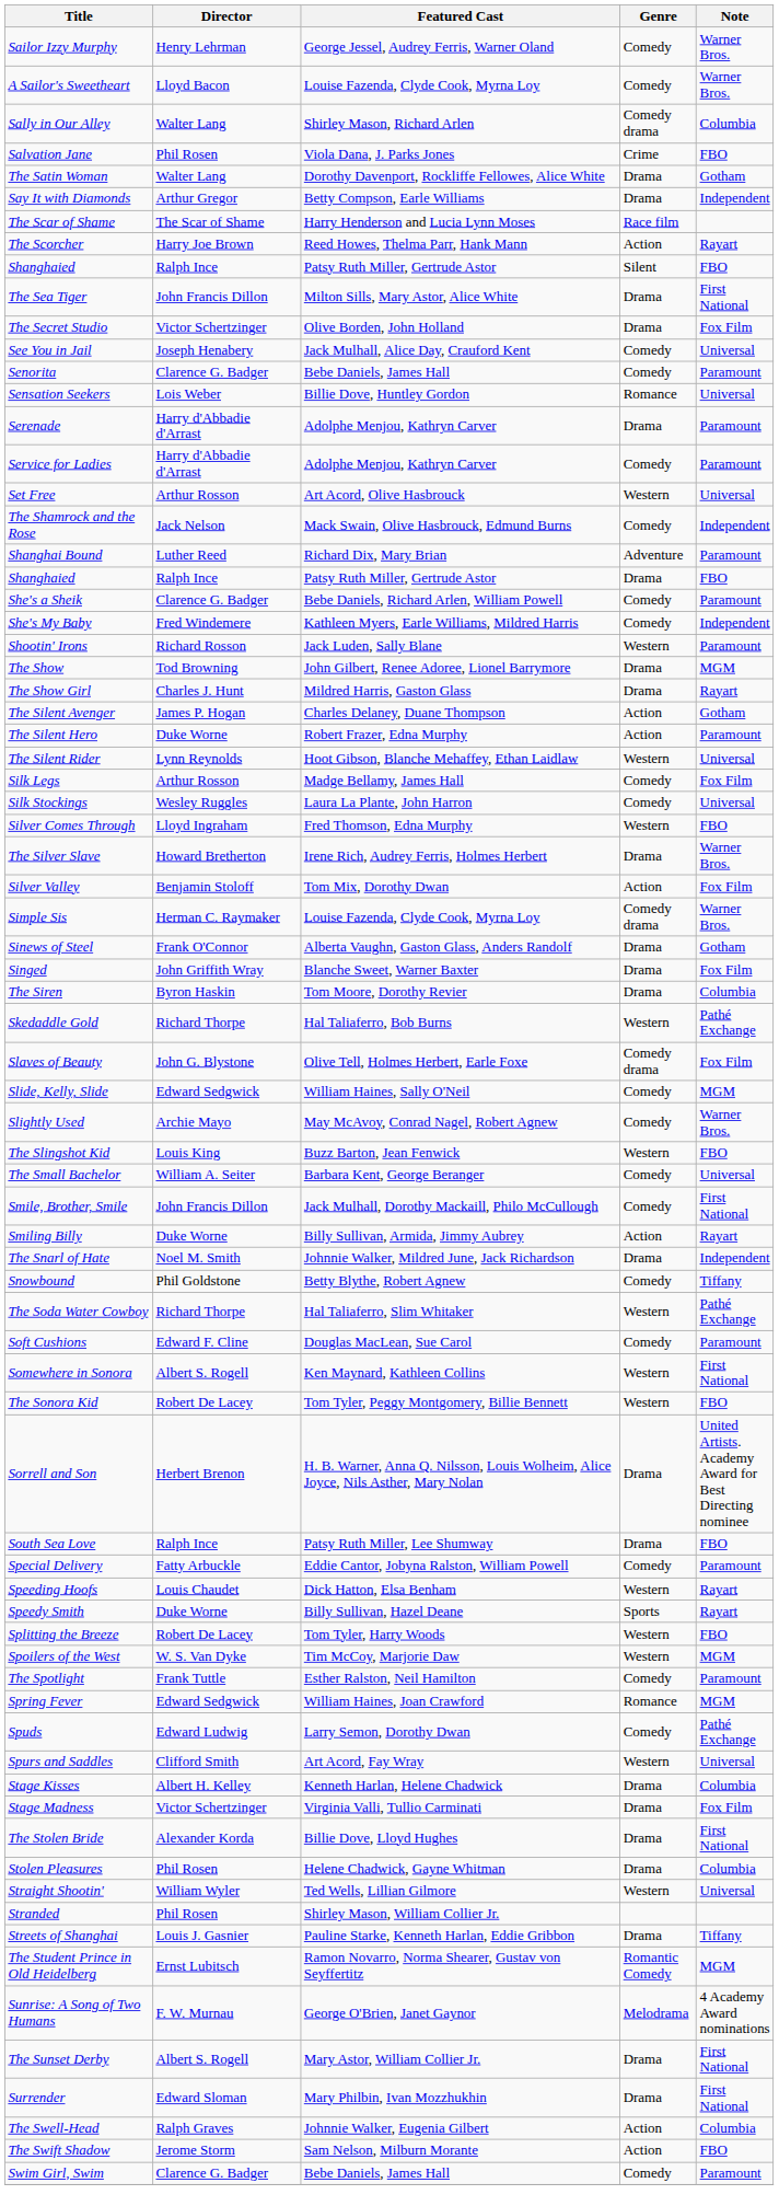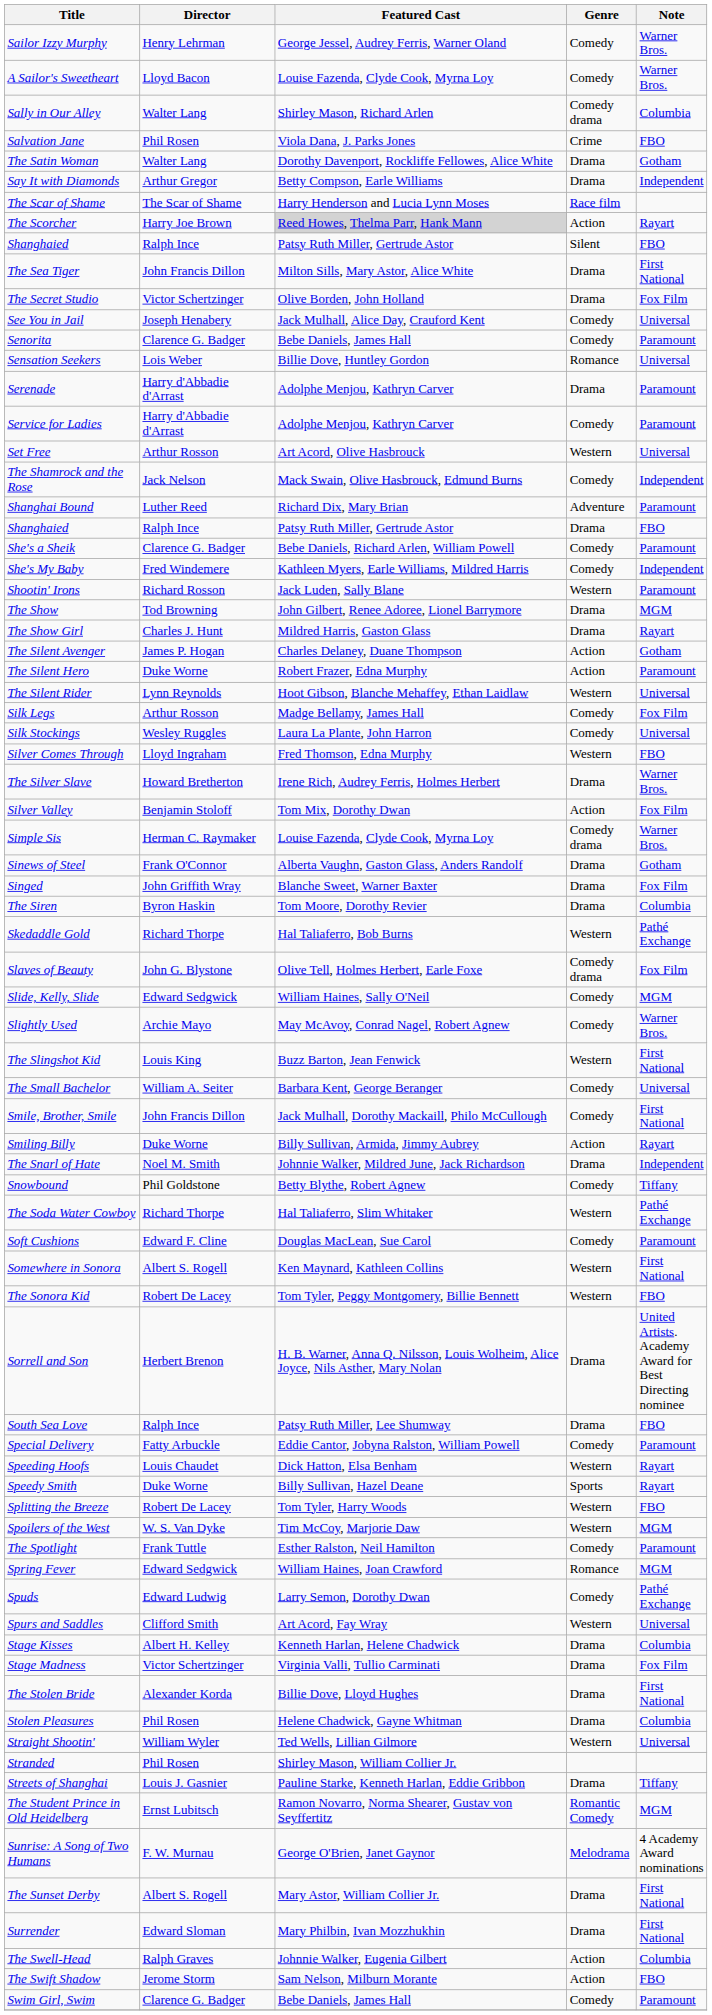 <table class="wikitable">
 <tr>
 <th style="width:20%;">Title</th>
 <th style="width:20%;">Director</th>
 <th style="width:44%;">Featured Cast</th>
 <th style="width:10%;">Genre</th>
 <th style="width:10%;">Note</th>
 </tr>
 <tr>
 <td><em><a href='#'>Sailor Izzy Murphy</a></em></td>
 <td><a href='#'>Henry Lehrman</a></td>
 <td><a href='#'>George Jessel</a>, <a href='#'>Audrey Ferris</a>, <a href='#'>Warner Oland</a></td>
 <td>Comedy</td>
 <td><a href='#'>Warner Bros.</a></td>
 </tr>
 <tr>
 <td><em><a href='#'>A Sailor's Sweetheart</a></em></td>
 <td><a href='#'>Lloyd Bacon</a></td>
 <td><a href='#'>Louise Fazenda</a>, <a href='#'>Clyde Cook</a>, <a href='#'>Myrna Loy</a></td>
 <td>Comedy</td>
 <td><a href='#'>Warner Bros.</a></td>
 </tr>
 <tr>
 <td><em><a href='#'>Sally in Our Alley</a></em></td>
 <td><a href='#'>Walter Lang</a></td>
 <td><a href='#'>Shirley Mason</a>, <a href='#'>Richard Arlen</a></td>
 <td>Comedy drama</td>
 <td><a href='#'>Columbia</a></td>
 </tr>
 <tr>
 <td><em><a href='#'>Salvation Jane</a></em></td>
 <td><a href='#'>Phil Rosen</a></td>
 <td><a href='#'>Viola Dana</a>, <a href='#'>J. Parks Jones</a></td>
 <td>Crime</td>
 <td><a href='#'>FBO</a></td>
 </tr>
 <tr>
 <td><em><a href='#'>The Satin Woman</a></em></td>
 <td><a href='#'>Walter Lang</a></td>
 <td><a href='#'>Dorothy Davenport</a>, <a href='#'>Rockliffe Fellowes</a>, <a href='#'>Alice White</a></td>
 <td>Drama</td>
 <td><a href='#'>Gotham</a></td>
 </tr>
 <tr>
 <td><em><a href='#'>Say It with Diamonds</a></em></td>
 <td><a href='#'>Arthur Gregor</a></td>
 <td><a href='#'>Betty Compson</a>, <a href='#'>Earle Williams</a></td>
 <td>Drama</td>
 <td><a href='#'>Independent</a></td>
 </tr>
 <tr>
 <td><em><a href='#'>The Scar of Shame</a></em></td>
 <td><a href='#'>The Scar of Shame</a></td>
 <td><a href='#'>Harry Henderson</a> and <a href='#'>Lucia Lynn Moses</a></td>
 <td><a href='#'>Race film</a></td>
 <td></td>
 </tr>
 <tr>
 <td><em><a href='#'>The Scorcher</a></em></td>
 <td><a href='#'>Harry Joe Brown</a></td>
-<td><a href='#'>Reed Howes</a>, <a href='#'>Thelma Parr</a>, <a href='#'>Hank Mann</a></td>
+<td style="background: lightgrey;"><a href='#'>Reed Howes</a>, <a href='#'>Thelma Parr</a>, <a href='#'>Hank Mann</a></td>
 <td>Action</td>
 <td><a href='#'>Rayart</a></td>
 </tr>
 <tr>
 <td><em><a href='#'>Shanghaied</a></em></td>
 <td><a href='#'>Ralph Ince</a></td>
 <td><a href='#'>Patsy Ruth Miller</a>, <a href='#'>Gertrude Astor</a></td>
 <td>Silent</td>
 <td><a href='#'>FBO</a></td>
 </tr>
 <tr>
 <td><em><a href='#'>The Sea Tiger</a></em></td>
 <td><a href='#'>John Francis Dillon</a></td>
 <td><a href='#'>Milton Sills</a>, <a href='#'>Mary Astor</a>, <a href='#'>Alice White</a></td>
 <td>Drama</td>
 <td><a href='#'>First National</a></td>
 </tr>
 <tr>
 <td><em><a href='#'>The Secret Studio</a></em></td>
 <td><a href='#'>Victor Schertzinger</a></td>
 <td><a href='#'>Olive Borden</a>, <a href='#'>John Holland</a></td>
 <td>Drama</td>
 <td><a href='#'>Fox Film</a></td>
 </tr>
 <tr>
 <td><em><a href='#'>See You in Jail</a></em></td>
 <td><a href='#'>Joseph Henabery</a></td>
 <td><a href='#'>Jack Mulhall</a>, <a href='#'>Alice Day</a>, <a href='#'>Crauford Kent</a></td>
 <td>Comedy</td>
 <td><a href='#'>Universal</a></td>
 </tr>
 <tr>
 <td><em><a href='#'>Senorita</a></em></td>
 <td><a href='#'>Clarence G. Badger</a></td>
 <td><a href='#'>Bebe Daniels</a>, <a href='#'>James Hall</a></td>
 <td>Comedy</td>
 <td><a href='#'>Paramount</a></td>
 </tr>
 <tr>
 <td><em><a href='#'>Sensation Seekers</a></em></td>
 <td><a href='#'>Lois Weber</a></td>
 <td><a href='#'>Billie Dove</a>, <a href='#'>Huntley Gordon</a></td>
 <td>Romance</td>
 <td><a href='#'>Universal</a></td>
 </tr>
 <tr>
 <td><em><a href='#'>Serenade</a></em></td>
 <td><a href='#'>Harry d'Abbadie d'Arrast</a></td>
 <td><a href='#'>Adolphe Menjou</a>, <a href='#'>Kathryn Carver</a></td>
 <td>Drama</td>
 <td><a href='#'>Paramount</a></td>
 </tr>
 <tr>
 <td><em><a href='#'>Service for Ladies</a></em></td>
 <td><a href='#'>Harry d'Abbadie d'Arrast</a></td>
 <td><a href='#'>Adolphe Menjou</a>, <a href='#'>Kathryn Carver</a></td>
 <td>Comedy</td>
 <td><a href='#'>Paramount</a></td>
 </tr>
 <tr>
 <td><em><a href='#'>Set Free</a></em></td>
 <td><a href='#'>Arthur Rosson</a></td>
 <td><a href='#'>Art Acord</a>, <a href='#'>Olive Hasbrouck</a></td>
 <td>Western</td>
 <td><a href='#'>Universal</a></td>
 </tr>
 <tr>
 <td><em><a href='#'>The Shamrock and the Rose</a></em></td>
 <td><a href='#'>Jack Nelson</a></td>
 <td><a href='#'>Mack Swain</a>, <a href='#'>Olive Hasbrouck</a>, <a href='#'>Edmund Burns</a></td>
 <td>Comedy</td>
 <td><a href='#'>Independent</a></td>
 </tr>
 <tr>
 <td><em><a href='#'>Shanghai Bound</a></em></td>
 <td><a href='#'>Luther Reed</a></td>
 <td><a href='#'>Richard Dix</a>, <a href='#'>Mary Brian</a></td>
 <td>Adventure</td>
 <td><a href='#'>Paramount</a></td>
 </tr>
 <tr>
 <td><em><a href='#'>Shanghaied</a></em></td>
 <td><a href='#'>Ralph Ince</a></td>
 <td><a href='#'>Patsy Ruth Miller</a>, <a href='#'>Gertrude Astor</a></td>
 <td>Drama</td>
 <td><a href='#'>FBO</a></td>
 </tr>
 <tr>
 <td><em><a href='#'>She's a Sheik</a></em></td>
 <td><a href='#'>Clarence G. Badger</a></td>
 <td><a href='#'>Bebe Daniels</a>, <a href='#'>Richard Arlen</a>, <a href='#'>William Powell</a></td>
 <td>Comedy</td>
 <td><a href='#'>Paramount</a></td>
 </tr>
 <tr>
 <td><em><a href='#'>She's My Baby</a></em></td>
 <td><a href='#'>Fred Windemere</a></td>
 <td><a href='#'>Kathleen Myers</a>, <a href='#'>Earle Williams</a>, <a href='#'>Mildred Harris</a></td>
 <td>Comedy</td>
 <td><a href='#'>Independent</a></td>
 </tr>
 <tr>
 <td><em><a href='#'>Shootin' Irons</a></em></td>
 <td><a href='#'>Richard Rosson</a></td>
 <td><a href='#'>Jack Luden</a>, <a href='#'>Sally Blane</a></td>
 <td>Western</td>
 <td><a href='#'>Paramount</a></td>
 </tr>
 <tr>
 <td><em><a href='#'>The Show</a></em></td>
 <td><a href='#'>Tod Browning</a></td>
 <td><a href='#'>John Gilbert</a>, <a href='#'>Renee Adoree</a>, <a href='#'>Lionel Barrymore</a></td>
 <td>Drama</td>
 <td><a href='#'>MGM</a></td>
 </tr>
 <tr>
 <td><em><a href='#'>The Show Girl</a></em></td>
 <td><a href='#'>Charles J. Hunt</a></td>
 <td><a href='#'>Mildred Harris</a>, <a href='#'>Gaston Glass</a></td>
 <td>Drama</td>
 <td><a href='#'>Rayart</a></td>
 </tr>
 <tr>
 <td><em><a href='#'>The Silent Avenger</a></em></td>
 <td><a href='#'>James P. Hogan</a></td>
 <td><a href='#'>Charles Delaney</a>, <a href='#'>Duane Thompson</a></td>
 <td>Action</td>
 <td><a href='#'>Gotham</a></td>
 </tr>
 <tr>
 <td><em><a href='#'>The Silent Hero</a></em></td>
 <td><a href='#'>Duke Worne</a></td>
 <td><a href='#'>Robert Frazer</a>, <a href='#'>Edna Murphy</a></td>
 <td>Action</td>
 <td><a href='#'>Paramount</a></td>
 </tr>
 <tr>
 <td><em><a href='#'>The Silent Rider</a></em></td>
 <td><a href='#'>Lynn Reynolds</a></td>
 <td><a href='#'>Hoot Gibson</a>, <a href='#'>Blanche Mehaffey</a>, <a href='#'>Ethan Laidlaw</a></td>
 <td>Western</td>
 <td><a href='#'>Universal</a></td>
 </tr>
 <tr>
 <td><em><a href='#'>Silk Legs</a></em></td>
 <td><a href='#'>Arthur Rosson</a></td>
 <td><a href='#'>Madge Bellamy</a>, <a href='#'>James Hall</a></td>
 <td>Comedy</td>
 <td><a href='#'>Fox Film</a></td>
 </tr>
 <tr>
 <td><em><a href='#'>Silk Stockings</a></em></td>
 <td><a href='#'>Wesley Ruggles</a></td>
 <td><a href='#'>Laura La Plante</a>, <a href='#'>John Harron</a></td>
 <td>Comedy</td>
 <td><a href='#'>Universal</a></td>
 </tr>
 <tr>
 <td><em><a href='#'>Silver Comes Through</a></em></td>
 <td><a href='#'>Lloyd Ingraham</a></td>
 <td><a href='#'>Fred Thomson</a>, <a href='#'>Edna Murphy</a></td>
 <td>Western</td>
 <td><a href='#'>FBO</a></td>
 </tr>
 <tr>
 <td><em><a href='#'>The Silver Slave</a></em></td>
 <td><a href='#'>Howard Bretherton</a></td>
 <td><a href='#'>Irene Rich</a>, <a href='#'>Audrey Ferris</a>, <a href='#'>Holmes Herbert</a></td>
 <td>Drama</td>
 <td><a href='#'>Warner Bros.</a></td>
 </tr>
 <tr>
 <td><em><a href='#'>Silver Valley</a></em></td>
 <td><a href='#'>Benjamin Stoloff</a></td>
 <td><a href='#'>Tom Mix</a>, <a href='#'>Dorothy Dwan</a></td>
 <td>Action</td>
 <td><a href='#'>Fox Film</a></td>
 </tr>
 <tr>
 <td><em><a href='#'>Simple Sis</a></em></td>
 <td><a href='#'>Herman C. Raymaker</a></td>
 <td><a href='#'>Louise Fazenda</a>, <a href='#'>Clyde Cook</a>, <a href='#'>Myrna Loy</a></td>
 <td>Comedy drama</td>
 <td><a href='#'>Warner Bros.</a></td>
 </tr>
 <tr>
 <td><em><a href='#'>Sinews of Steel</a></em></td>
 <td><a href='#'>Frank O'Connor</a></td>
 <td><a href='#'>Alberta Vaughn</a>, <a href='#'>Gaston Glass</a>, <a href='#'>Anders Randolf</a></td>
 <td>Drama</td>
 <td><a href='#'>Gotham</a></td>
 </tr>
 <tr>
 <td><em><a href='#'>Singed</a></em></td>
 <td><a href='#'>John Griffith Wray</a></td>
 <td><a href='#'>Blanche Sweet</a>, <a href='#'>Warner Baxter</a></td>
 <td>Drama</td>
 <td><a href='#'>Fox Film</a></td>
 </tr>
 <tr>
 <td><em><a href='#'>The Siren</a></em></td>
 <td><a href='#'>Byron Haskin</a></td>
 <td><a href='#'>Tom Moore</a>, <a href='#'>Dorothy Revier</a></td>
 <td>Drama</td>
 <td><a href='#'>Columbia</a></td>
 </tr>
 <tr>
 <td><em><a href='#'>Skedaddle Gold</a></em></td>
 <td><a href='#'>Richard Thorpe</a></td>
 <td><a href='#'>Hal Taliaferro</a>, <a href='#'>Bob Burns</a></td>
 <td>Western</td>
 <td><a href='#'>Pathé Exchange</a></td>
 </tr>
 <tr>
 <td><em><a href='#'>Slaves of Beauty</a></em></td>
 <td><a href='#'>John G. Blystone</a></td>
 <td><a href='#'>Olive Tell</a>, <a href='#'>Holmes Herbert</a>, <a href='#'>Earle Foxe</a></td>
 <td>Comedy drama</td>
 <td><a href='#'>Fox Film</a></td>
 </tr>
 <tr>
 <td><em><a href='#'>Slide, Kelly, Slide</a></em></td>
 <td><a href='#'>Edward Sedgwick</a></td>
 <td><a href='#'>William Haines</a>, <a href='#'>Sally O'Neil</a></td>
 <td>Comedy</td>
 <td><a href='#'>MGM</a></td>
 </tr>
 <tr>
 <td><em><a href='#'>Slightly Used</a></em></td>
 <td><a href='#'>Archie Mayo</a></td>
 <td><a href='#'>May McAvoy</a>, <a href='#'>Conrad Nagel</a>, <a href='#'>Robert Agnew</a></td>
 <td>Comedy</td>
 <td><a href='#'>Warner Bros.</a></td>
 </tr>
 <tr>
 <td><em><a href='#'>The Slingshot Kid</a></em></td>
 <td><a href='#'>Louis King</a></td>
 <td><a href='#'>Buzz Barton</a>, <a href='#'>Jean Fenwick</a></td>
 <td>Western</td>
-<td><a href='#'>FBO</a></td>
+<td><a href='#'>First National</a></td>
 </tr>
 <tr>
 <td><em><a href='#'>The Small Bachelor</a></em></td>
 <td><a href='#'>William A. Seiter</a></td>
 <td><a href='#'>Barbara Kent</a>, <a href='#'>George Beranger</a></td>
 <td>Comedy</td>
 <td><a href='#'>Universal</a></td>
 </tr>
 <tr>
 <td><em><a href='#'>Smile, Brother, Smile</a></em></td>
 <td><a href='#'>John Francis Dillon</a></td>
 <td><a href='#'>Jack Mulhall</a>, <a href='#'>Dorothy Mackaill</a>, <a href='#'>Philo McCullough</a></td>
 <td>Comedy</td>
 <td><a href='#'>First National</a></td>
 </tr>
 <tr>
 <td><em><a href='#'>Smiling Billy</a></em></td>
 <td><a href='#'>Duke Worne</a></td>
 <td><a href='#'>Billy Sullivan</a>, <a href='#'>Armida</a>, <a href='#'>Jimmy Aubrey</a></td>
 <td>Action</td>
 <td><a href='#'>Rayart</a></td>
 </tr>
 <tr>
 <td><em><a href='#'>The Snarl of Hate</a></em></td>
 <td><a href='#'>Noel M. Smith</a></td>
 <td><a href='#'>Johnnie Walker</a>, <a href='#'>Mildred June</a>, <a href='#'>Jack Richardson</a></td>
 <td>Drama</td>
 <td><a href='#'>Independent</a></td>
 </tr>
 <tr>
 <td><em><a href='#'>Snowbound</a></em></td>
 <td>Phil Goldstone</td>
 <td><a href='#'>Betty Blythe</a>, <a href='#'>Robert Agnew</a></td>
 <td>Comedy</td>
 <td><a href='#'>Tiffany</a></td>
 </tr>
 <tr>
 <td><em><a href='#'>The Soda Water Cowboy</a></em></td>
 <td><a href='#'>Richard Thorpe</a></td>
 <td><a href='#'>Hal Taliaferro</a>, <a href='#'>Slim Whitaker</a></td>
 <td>Western</td>
 <td><a href='#'>Pathé Exchange</a></td>
 </tr>
 <tr>
 <td><em><a href='#'>Soft Cushions</a></em></td>
 <td><a href='#'>Edward F. Cline</a></td>
 <td><a href='#'>Douglas MacLean</a>, <a href='#'>Sue Carol</a></td>
 <td>Comedy</td>
 <td><a href='#'>Paramount</a></td>
 </tr>
 <tr>
 <td><em><a href='#'>Somewhere in Sonora</a></em></td>
 <td><a href='#'>Albert S. Rogell</a></td>
 <td><a href='#'>Ken Maynard</a>, <a href='#'>Kathleen Collins</a></td>
 <td>Western</td>
 <td><a href='#'>First National</a></td>
 </tr>
 <tr>
 <td><em><a href='#'>The Sonora Kid</a></em></td>
 <td><a href='#'>Robert De Lacey</a></td>
 <td><a href='#'>Tom Tyler</a>, <a href='#'>Peggy Montgomery</a>, <a href='#'>Billie Bennett</a></td>
 <td>Western</td>
 <td><a href='#'>FBO</a></td>
 </tr>
 <tr>
 <td><em><a href='#'>Sorrell and Son</a></em></td>
 <td><a href='#'>Herbert Brenon</a></td>
 <td><a href='#'>H. B. Warner</a>, <a href='#'>Anna Q. Nilsson</a>, <a href='#'>Louis Wolheim</a>, <a href='#'>Alice Joyce</a>, <a href='#'>Nils Asther</a>, <a href='#'>Mary Nolan</a></td>
 <td>Drama</td>
 <td><a href='#'>United Artists</a>. Academy Award for Best Directing nominee</td>
 </tr>
 <tr>
 <td><em><a href='#'>South Sea Love</a></em></td>
 <td><a href='#'>Ralph Ince</a></td>
 <td><a href='#'>Patsy Ruth Miller</a>, <a href='#'>Lee Shumway</a></td>
 <td>Drama</td>
 <td><a href='#'>FBO</a></td>
 </tr>
 <tr>
 <td><em><a href='#'>Special Delivery</a></em></td>
 <td><a href='#'>Fatty Arbuckle</a></td>
 <td><a href='#'>Eddie Cantor</a>, <a href='#'>Jobyna Ralston</a>, <a href='#'>William Powell</a></td>
 <td>Comedy</td>
 <td><a href='#'>Paramount</a></td>
 </tr>
 <tr>
 <td><em><a href='#'>Speeding Hoofs</a></em></td>
 <td><a href='#'>Louis Chaudet</a></td>
 <td><a href='#'>Dick Hatton</a>, <a href='#'>Elsa Benham</a></td>
 <td>Western</td>
 <td><a href='#'>Rayart</a></td>
 </tr>
 <tr>
 <td><em><a href='#'>Speedy Smith</a></em></td>
 <td><a href='#'>Duke Worne</a></td>
 <td><a href='#'>Billy Sullivan</a>, <a href='#'>Hazel Deane</a></td>
 <td>Sports</td>
 <td><a href='#'>Rayart</a></td>
 </tr>
 <tr>
 <td><em><a href='#'>Splitting the Breeze</a></em></td>
 <td><a href='#'>Robert De Lacey</a></td>
 <td><a href='#'>Tom Tyler</a>, <a href='#'>Harry Woods</a></td>
 <td>Western</td>
 <td><a href='#'>FBO</a></td>
 </tr>
 <tr>
 <td><em><a href='#'>Spoilers of the West</a></em></td>
 <td><a href='#'>W. S. Van Dyke</a></td>
 <td><a href='#'>Tim McCoy</a>, <a href='#'>Marjorie Daw</a></td>
 <td>Western</td>
 <td><a href='#'>MGM</a></td>
 </tr>
 <tr>
 <td><em><a href='#'>The Spotlight</a></em></td>
 <td><a href='#'>Frank Tuttle</a></td>
 <td><a href='#'>Esther Ralston</a>, <a href='#'>Neil Hamilton</a></td>
 <td>Comedy</td>
 <td><a href='#'>Paramount</a></td>
 </tr>
 <tr>
 <td><em><a href='#'>Spring Fever</a></em></td>
 <td><a href='#'>Edward Sedgwick</a></td>
 <td><a href='#'>William Haines</a>, <a href='#'>Joan Crawford</a></td>
 <td>Romance</td>
 <td><a href='#'>MGM</a></td>
 </tr>
 <tr>
 <td><em><a href='#'>Spuds</a></em></td>
 <td><a href='#'>Edward Ludwig</a></td>
 <td><a href='#'>Larry Semon</a>, <a href='#'>Dorothy Dwan</a></td>
 <td>Comedy</td>
 <td><a href='#'>Pathé Exchange</a></td>
 </tr>
 <tr>
 <td><em><a href='#'>Spurs and Saddles</a></em></td>
 <td><a href='#'>Clifford Smith</a></td>
 <td><a href='#'>Art Acord</a>, <a href='#'>Fay Wray</a></td>
 <td>Western</td>
 <td><a href='#'>Universal</a></td>
 </tr>
 <tr>
 <td><em><a href='#'>Stage Kisses</a></em></td>
 <td><a href='#'>Albert H. Kelley</a></td>
 <td><a href='#'>Kenneth Harlan</a>, <a href='#'>Helene Chadwick</a></td>
 <td>Drama</td>
 <td><a href='#'>Columbia</a></td>
 </tr>
 <tr>
 <td><em><a href='#'>Stage Madness</a></em></td>
 <td><a href='#'>Victor Schertzinger</a></td>
 <td><a href='#'>Virginia Valli</a>, <a href='#'>Tullio Carminati</a></td>
 <td>Drama</td>
 <td><a href='#'>Fox Film</a></td>
 </tr>
 <tr>
 <td><em><a href='#'>The Stolen Bride</a></em></td>
 <td><a href='#'>Alexander Korda</a></td>
 <td><a href='#'>Billie Dove</a>, <a href='#'>Lloyd Hughes</a></td>
 <td>Drama</td>
 <td><a href='#'>First National</a></td>
 </tr>
 <tr>
 <td><em><a href='#'>Stolen Pleasures</a></em></td>
 <td><a href='#'>Phil Rosen</a></td>
 <td><a href='#'>Helene Chadwick</a>, <a href='#'>Gayne Whitman</a></td>
 <td>Drama</td>
 <td><a href='#'>Columbia</a></td>
 </tr>
 <tr>
 <td><em><a href='#'>Straight Shootin'</a></em></td>
 <td><a href='#'>William Wyler</a></td>
 <td><a href='#'>Ted Wells</a>, <a href='#'>Lillian Gilmore</a></td>
 <td>Western</td>
 <td><a href='#'>Universal</a></td>
 </tr>
 <tr>
 <td><em><a href='#'>Stranded</a></em></td>
 <td><a href='#'>Phil Rosen</a></td>
 <td><a href='#'>Shirley Mason</a>, <a href='#'>William Collier Jr.</a></td>
 <td></td>
 <td></td>
 </tr>
 <tr>
 <td><em><a href='#'>Streets of Shanghai</a></em></td>
 <td><a href='#'>Louis J. Gasnier</a></td>
 <td><a href='#'>Pauline Starke</a>, <a href='#'>Kenneth Harlan</a>, <a href='#'>Eddie Gribbon</a></td>
 <td>Drama</td>
 <td><a href='#'>Tiffany</a></td>
 </tr>
 <tr>
 <td><em><a href='#'>The Student Prince in Old Heidelberg</a></em></td>
 <td><a href='#'>Ernst Lubitsch</a></td>
 <td><a href='#'>Ramon Novarro</a>, <a href='#'>Norma Shearer</a>, <a href='#'>Gustav von Seyffertitz</a></td>
 <td><a href='#'>Romantic Comedy</a></td>
 <td><a href='#'>MGM</a></td>
 </tr>
 <tr>
 <td><em><a href='#'>Sunrise: A Song of Two Humans</a></em></td>
 <td><a href='#'>F. W. Murnau</a></td>
 <td><a href='#'>George O'Brien</a>, <a href='#'>Janet Gaynor</a></td>
 <td><a href='#'>Melodrama</a></td>
 <td>4 Academy Award nominations</td>
 </tr>
 <tr>
 <td><em><a href='#'>The Sunset Derby</a></em></td>
 <td><a href='#'>Albert S. Rogell</a></td>
 <td><a href='#'>Mary Astor</a>, <a href='#'>William Collier Jr.</a></td>
 <td>Drama</td>
 <td><a href='#'>First National</a></td>
 </tr>
 <tr>
 <td><em><a href='#'>Surrender</a></em></td>
 <td><a href='#'>Edward Sloman</a></td>
 <td><a href='#'>Mary Philbin</a>, <a href='#'>Ivan Mozzhukhin</a></td>
 <td>Drama</td>
 <td><a href='#'>First National</a></td>
 </tr>
 <tr>
 <td><em><a href='#'>The Swell-Head</a></em></td>
 <td><a href='#'>Ralph Graves</a></td>
 <td><a href='#'>Johnnie Walker</a>, <a href='#'>Eugenia Gilbert</a></td>
 <td>Action</td>
 <td><a href='#'>Columbia</a></td>
 </tr>
 <tr>
 <td><em><a href='#'>The Swift Shadow</a></em></td>
 <td><a href='#'>Jerome Storm</a></td>
 <td><a href='#'>Sam Nelson</a>, <a href='#'>Milburn Morante</a></td>
 <td>Action</td>
 <td><a href='#'>FBO</a></td>
 </tr>
 <tr>
 <td><em><a href='#'>Swim Girl, Swim</a></em></td>
 <td><a href='#'>Clarence G. Badger</a></td>
 <td><a href='#'>Bebe Daniels</a>, <a href='#'>James Hall</a></td>
 <td>Comedy</td>
 <td><a href='#'>Paramount</a></td>
 </tr>
 <tr>
 </tr>
 </table>
